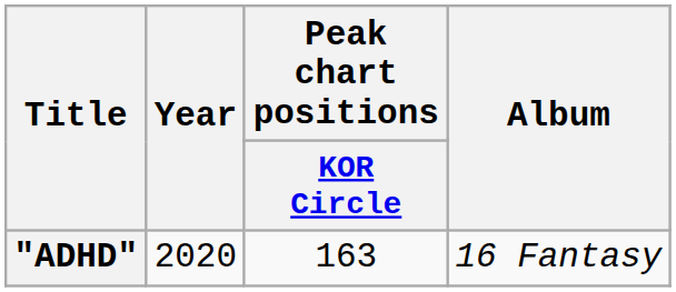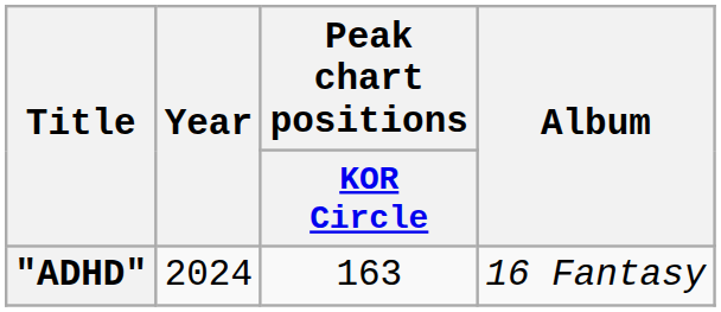 <table class="wikitable plainrowheaders" style="text-align:center">
 <tr>
 <th scope="col" rowspan="2">Title</th>
 <th scope="col" rowspan="2">Year</th>
 <th scope="col" colspan="1">Peak chart positions</th>
 <th scope="col" rowspan="2">Album</th>
 </tr>
 <tr>
 <th scope="col" style="font-size:90%; width:3em"><a href='#'>KOR<br>Circle</a><br></th>
 </tr>
 <tr>
 <th scope="row">"ADHD"<br></th>
-<td>2020</td>
+<td>2024</td>
 <td>163</td>
 <td><em>16 Fantasy</em></td>
 </tr>
 </table>
